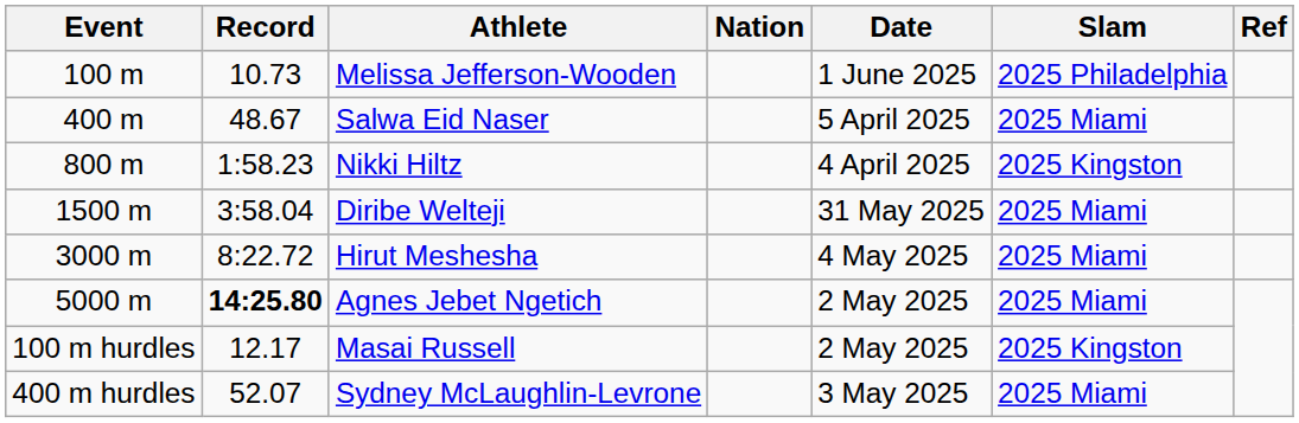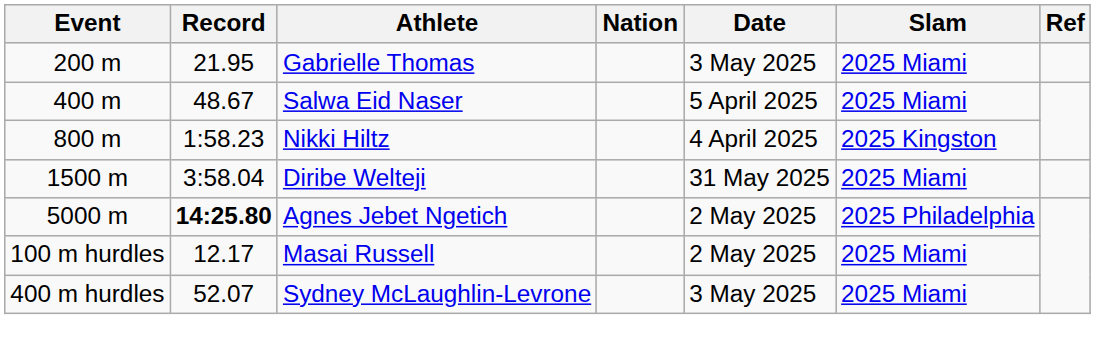 <table class="wikitable">
 <tr>
 <th scope="col">Event</th>
 <th scope="col">Record</th>
 <th scope="col">Athlete</th>
 <th scope="col">Nation</th>
 <th scope="col">Date</th>
 <th scope="col">Slam</th>
 <th scope="col">Ref</th>
 </tr>
 <tr>
-<td align="center">100 m</td>
-<td align="center">10.73 </td>
-<td><a href='#'>Melissa Jefferson-Wooden</a> </td>
+<td align="center">200 m</td>
+<td align="center">21.95 </td>
+<td><a href='#'>Gabrielle Thomas</a> </td>
 <td></td>
-<td>1 June 2025</td>
-<td><a href='#'>2025 Philadelphia</a></td>
+<td>3 May 2025</td>
+<td><a href='#'>2025 Miami</a></td>
 <td></td>
 </tr>
 <tr>
 <td align="center">400 m</td>
 <td align="center">48.67</td>
 <td><a href='#'>Salwa Eid Naser</a> </td>
 <td></td>
 <td>5 April 2025</td>
 <td><a href='#'>2025 Miami</a></td>
 <td rowspan="2"></td>
 </tr>
 <tr>
 <td align="center">800 m</td>
 <td align="center">1:58.23</td>
 <td><a href='#'>Nikki Hiltz</a> </td>
 <td></td>
 <td>4 April 2025</td>
 <td><a href='#'>2025 Kingston</a></td>
 </tr>
 <tr>
 <td align="center">1500 m</td>
 <td align="center">3:58.04</td>
 <td><a href='#'>Diribe Welteji</a> </td>
 <td></td>
 <td>31 May 2025</td>
 <td><a href='#'>2025 Miami</a></td>
 </tr>
 <tr>
-<td align="center">3000 m</td>
-<td align="center">8:22.72</td>
-<td><a href='#'>Hirut Meshesha</a> </td>
-<td></td>
-<td>4 May 2025</td>
-<td><a href='#'>2025 Miami</a></td>
-<td></td>
-</tr>
-<tr>
 <td align="center">5000 m</td>
 <td align="center"><strong>14:25.80</strong></td>
 <td><a href='#'>Agnes Jebet Ngetich</a> </td>
 <td></td>
 <td>2 May 2025</td>
-<td><a href='#'>2025 Miami</a></td>
+<td><a href='#'>2025 Philadelphia</a></td>
 <td rowspan="3"></td>
 </tr>
 <tr>
 <td align="center">100 m hurdles</td>
 <td align="center">12.17 </td>
 <td><a href='#'>Masai Russell</a> </td>
 <td></td>
 <td>2 May 2025</td>
-<td><a href='#'>2025 Kingston</a></td>
+<td><a href='#'>2025 Miami</a></td>
 </tr>
 <tr>
 <td align="center">400 m hurdles</td>
 <td align="center">52.07</td>
 <td><a href='#'>Sydney McLaughlin-Levrone</a> </td>
 <td></td>
 <td>3 May 2025</td>
 <td><a href='#'>2025 Miami</a></td>
 </tr>
 </table>
